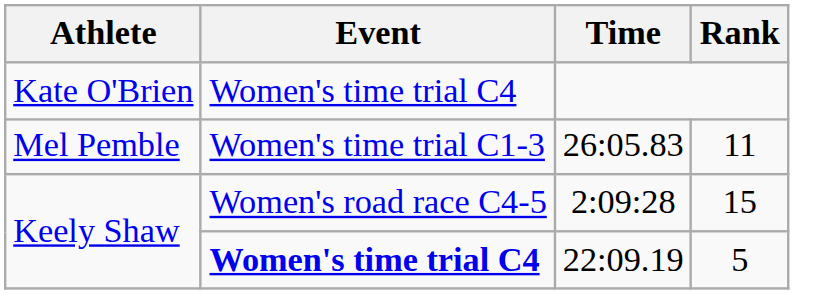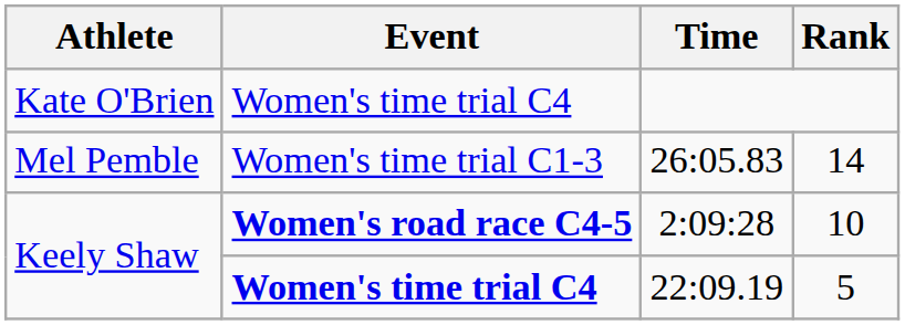 <table class=wikitable style=font-size:90%;text-align:center>
 <tr>
 <th>Athlete</th>
 <th>Event</th>
 <th>Time</th>
 <th>Rank</th>
 </tr>
 <tr align=center>
 <td align=left><a href='#'>Kate O'Brien</a></td>
 <td align=left><a href='#'>Women's time trial C4</a></td>
 <td colspan="2"></td>
 </tr>
 <tr align=center>
 <td align=left><a href='#'>Mel Pemble</a></td>
 <td align=left><a href='#'>Women's time trial C1-3</a></td>
 <td>26:05.83</td>
-<td>11</td>
+<td>14</td>
 </tr>
 <tr align=center>
 <td align=left rowspan=2><a href='#'>Keely Shaw</a></td>
-<td align=left><a href='#'>Women's road race C4-5</a></td>
+<td align=left><strong><a href='#'>Women's road race C4-5</a></strong></td>
 <td>2:09:28</td>
-<td>15</td>
+<td>10</td>
 </tr>
 <tr align=center>
 <td align=left><strong><a href='#'>Women's time trial C4</a></strong></td>
 <td>22:09.19</td>
 <td>5</td>
 </tr>
 </table>
